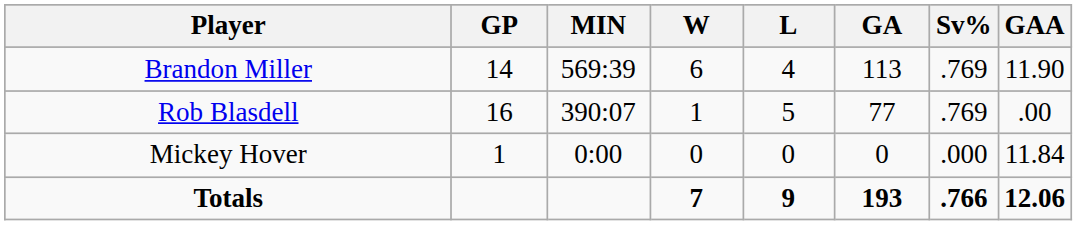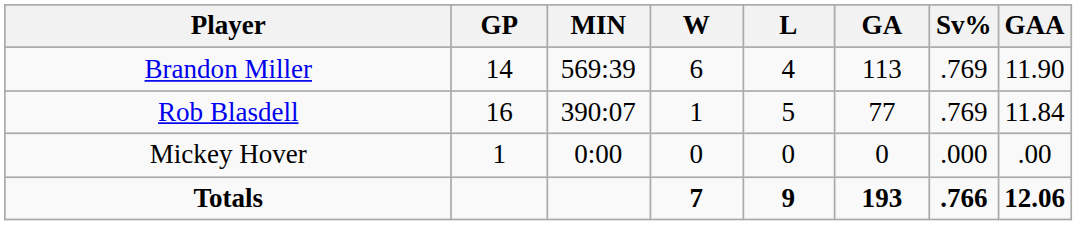 <table class="wikitable sortable" width="50%">
 <tr align="center"  bgcolor="#dddddd">
 <th width="50%">Player</th>
 <th width="10%">GP</th>
 <th width="10%">MIN</th>
 <th width="10%">W</th>
 <th width="10%">L</th>
 <th width="10%">GA</th>
 <th width="10%">Sv%</th>
 <th width="10%">GAA</th>
 </tr>
 <tr align=center>
 <td><a href='#'>Brandon Miller</a></td>
 <td>14</td>
 <td>569:39</td>
 <td>6</td>
 <td>4</td>
 <td>113</td>
 <td>.769</td>
 <td>11.90</td>
 </tr>
 <tr align=center>
 <td><a href='#'>Rob Blasdell</a></td>
 <td>16</td>
 <td>390:07</td>
 <td>1</td>
 <td>5</td>
 <td>77</td>
 <td>.769</td>
-<td>.00</td>
+<td>11.84</td>
 </tr>
 <tr align=center>
 <td>Mickey Hover</td>
 <td>1</td>
 <td>0:00</td>
 <td>0</td>
 <td>0</td>
 <td>0</td>
 <td>.000</td>
-<td>11.84</td>
+<td>.00</td>
 </tr>
 <tr align=center>
 <td><strong>Totals</strong></td>
 <td></td>
 <td></td>
 <td><strong>7</strong></td>
 <td><strong>9</strong></td>
 <td><strong> 193</strong></td>
 <td><strong> .766</strong></td>
 <td><strong> 12.06</strong></td>
 </tr>
 </table>
